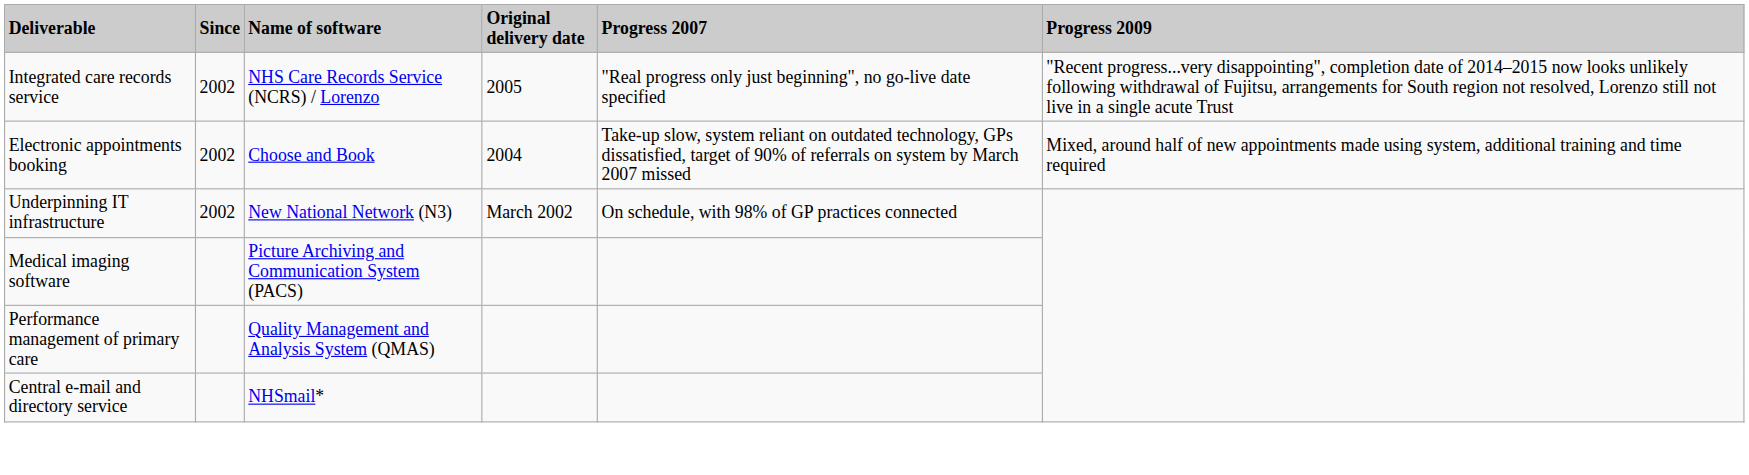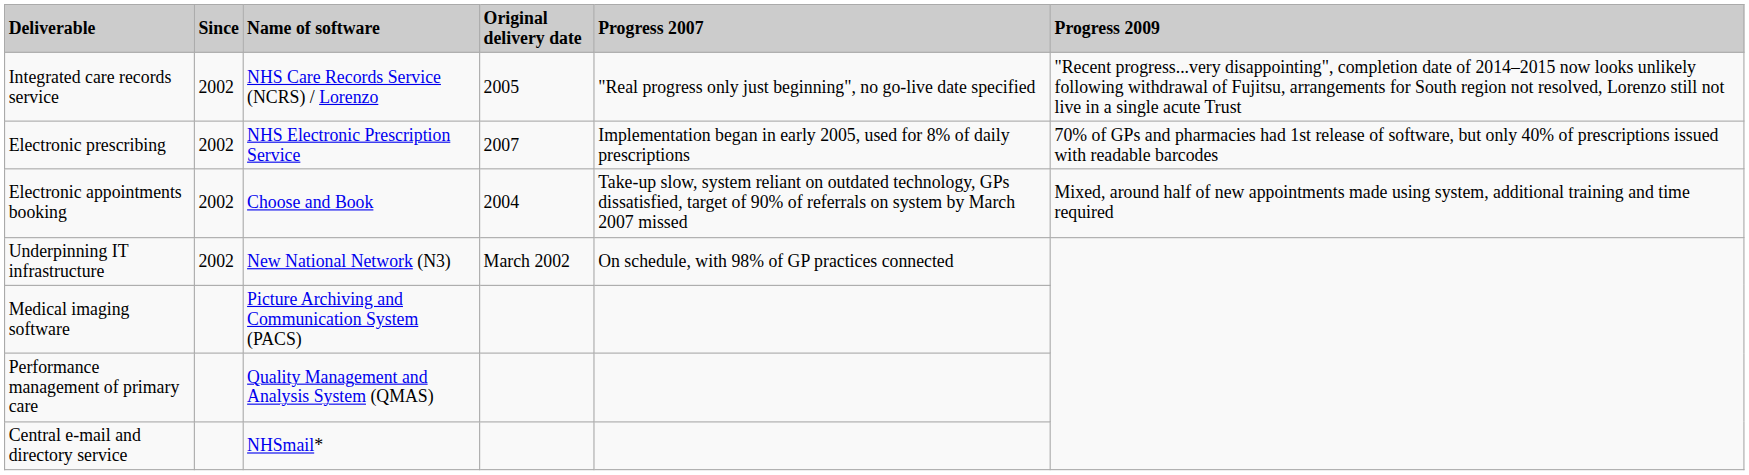 <table class="wikitable" border="1" style="text-align:left">
 <tr style="background:#ccc">
 <td><strong>Deliverable</strong></td>
 <td><strong>Since</strong></td>
 <td><strong>Name of software</strong></td>
 <td><strong>Original delivery date</strong></td>
 <td><strong>Progress 2007</strong></td>
 <td><strong>Progress 2009</strong></td>
 </tr>
 <tr>
 <td>Integrated care records service</td>
 <td>2002</td>
 <td><a href='#'>NHS Care Records Service</a> (NCRS) / <a href='#'>Lorenzo</a></td>
 <td>2005</td>
 <td>"Real progress only just beginning", no go-live date specified</td>
 <td>"Recent progress...very disappointing", completion date of 2014–2015 now looks unlikely following withdrawal of Fujitsu, arrangements for South region not resolved, Lorenzo still not live in a single acute Trust</td>
+</tr>
+<tr>
+<td>Electronic prescribing</td>
+<td>2002</td>
+<td><a href='#'>NHS Electronic Prescription Service</a></td>
+<td>2007</td>
+<td>Implementation began in early 2005, used for 8% of daily prescriptions</td>
+<td>70% of GPs and pharmacies had 1st release of software, but only 40% of prescriptions issued with readable barcodes</td>
 </tr>
 <tr>
 <td>Electronic appointments booking</td>
 <td>2002</td>
 <td><a href='#'>Choose and Book</a></td>
 <td>2004</td>
 <td>Take-up slow, system reliant on outdated technology, GPs dissatisfied, target of 90% of referrals on system by March 2007 missed</td>
 <td>Mixed, around half of new appointments made using system, additional training and time required</td>
 </tr>
 <tr>
 <td>Underpinning IT infrastructure</td>
 <td>2002</td>
 <td><a href='#'>New National Network</a> (N3)</td>
 <td>March 2002</td>
 <td>On schedule, with 98% of GP practices connected</td>
 </tr>
 <tr>
 <td>Medical imaging software</td>
 <td></td>
 <td><a href='#'>Picture Archiving and Communication System</a> (PACS)</td>
 <td></td>
 <td></td>
 </tr>
 <tr>
 <td>Performance management of primary care</td>
 <td></td>
 <td><a href='#'>Quality Management and Analysis System</a> (QMAS)</td>
 <td></td>
 <td></td>
 </tr>
 <tr>
 <td>Central e-mail and directory service</td>
 <td></td>
 <td><a href='#'>NHSmail</a>*</td>
 <td></td>
 <td></td>
 </tr>
 </table>
